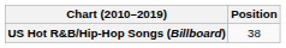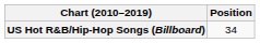 <table class="wikitable plainrowheaders" style="text-align:center">
 <tr>
 <th scope="col">Chart (2010–2019)</th>
 <th scope="col">Position</th>
 </tr>
 <tr>
 <th scope="row">US Hot R&B/Hip-Hop Songs (<em>Billboard</em>)</th>
-<td>38</td>
+<td>34</td>
 </tr>
 </table>
